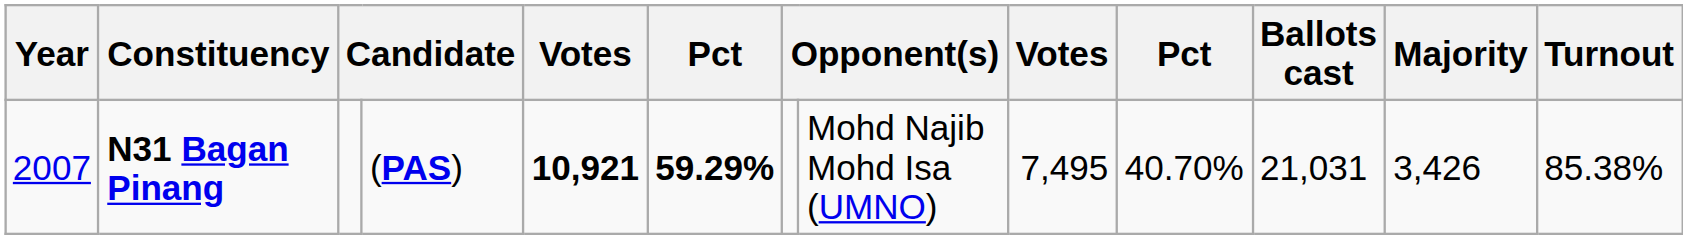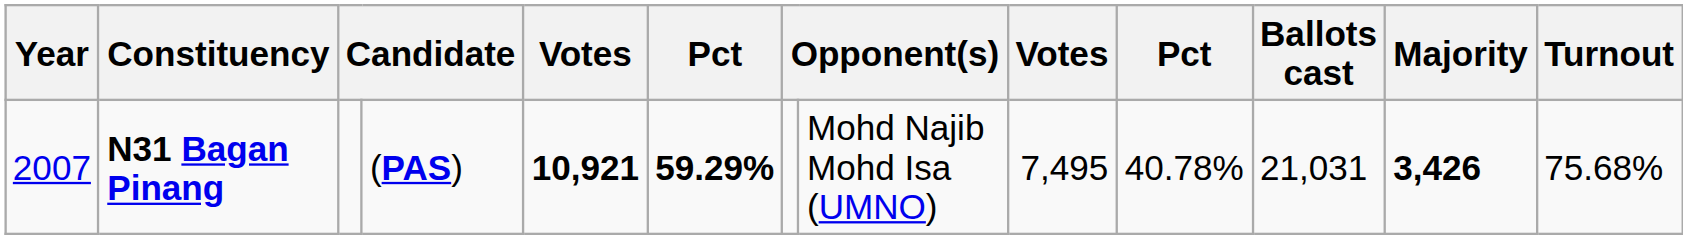 <table class="wikitable" style="margin:0.5em ; font-size:95%">
 <tr>
 <th>Year</th>
 <th>Constituency</th>
 <th colspan=2>Candidate</th>
 <th>Votes</th>
 <th>Pct</th>
 <th colspan=2>Opponent(s)</th>
 <th>Votes</th>
 <th>Pct</th>
 <th>Ballots cast</th>
 <th>Majority</th>
 <th>Turnout</th>
 </tr>
 <tr>
 <td><a href='#'>2007</a></td>
 <td><strong>N31 <a href='#'>Bagan Pinang</a></strong></td>
 <td bgcolor=></td>
 <td> (<a href='#'><strong>PAS</strong></a>)</td>
 <td align=right><strong>10,921</strong></td>
 <td><strong>59.29%</strong></td>
 <td></td>
 <td>Mohd Najib Mohd Isa (<a href='#'>UMNO</a>)</td>
 <td align=right>7,495</td>
-<td>40.70%</td>
+<td>40.78%</td>
 <td>21,031</td>
-<td>3,426</td>
-<td>85.38%</td>
+<td><strong>3,426</strong></td>
+<td>75.68%</td>
 </tr>
 </table>
